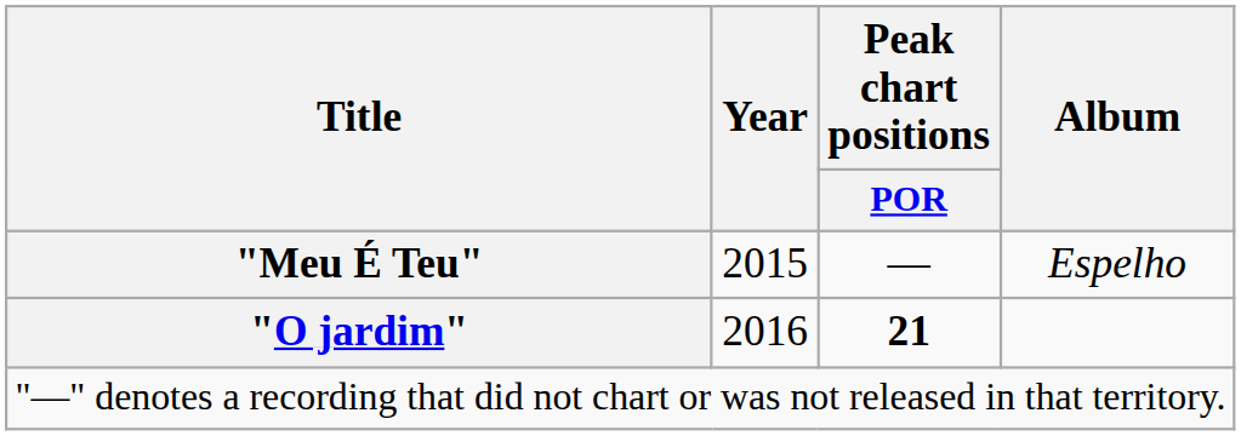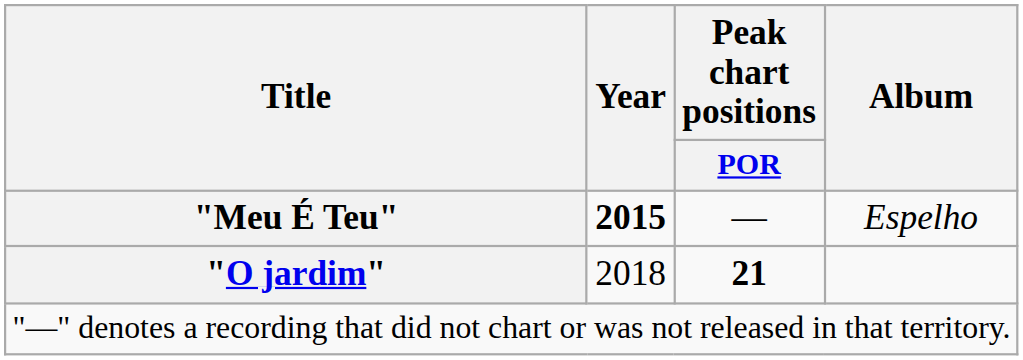 <table class="wikitable plainrowheaders" style="text-align:center;">
 <tr>
 <th scope="col" rowspan="2" style="width:16em;">Title</th>
 <th scope="col" rowspan="2" style="width:1em;">Year</th>
 <th scope="col" colspan="1">Peak chart positions</th>
 <th scope="col" rowspan="2">Album</th>
 </tr>
 <tr>
 <th scope="col" style="width:3em;font-size:85%;"><a href='#'>POR</a><br></th>
 </tr>
 <tr>
 <th scope="row">"Meu É Teu"<br></th>
-<td>2015</td>
+<td><strong>2015</strong></td>
 <td>—</td>
 <td><em>Espelho</em></td>
 </tr>
 <tr>
 <th scope="row">"<a href='#'>O jardim</a>"<br></th>
-<td>2016</td>
+<td>2018</td>
 <td><strong>21</strong></td>
 <td></td>
 </tr>
 <tr>
 <td colspan="4" style="font-size:90%">"—" denotes a recording that did not chart or was not released in that territory.</td>
 </tr>
 </table>
